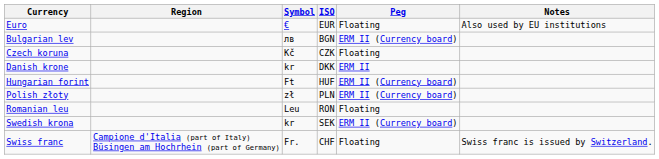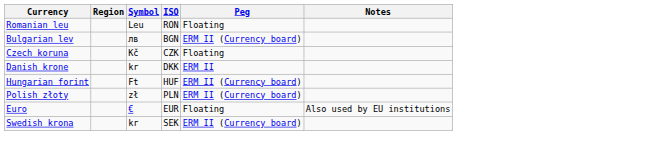 <table class="wikitable sortable">
 <tr>
 <th>Currency</th>
 <th>Region</th>
 <th class="unsortable"><a href='#'>Symbol</a></th>
 <th><a href='#'>ISO</a></th>
 <th><a href='#'>Peg</a></th>
 <th class="unsortable">Notes</th>
 </tr>
 <tr>
-<td><a href='#'>Euro</a></td>
+<td><a href='#'>Romanian leu</a></td>
 <td></td>
-<td><a href='#'>€</a></td>
-<td><code>EUR</code></td>
+<td>Leu</td>
+<td><code>RON</code></td>
 <td>Floating</td>
-<td>Also used by EU institutions</td>
+<td></td>
 </tr>
 <tr>
 <td><a href='#'>Bulgarian lev</a></td>
 <td></td>
 <td>лв</td>
 <td><code>BGN</code></td>
 <td><a href='#'>ERM II</a> (<a href='#'>Currency board</a>)</td>
 <td></td>
 </tr>
 <tr>
 <td><a href='#'>Czech koruna</a></td>
 <td></td>
 <td>Kč</td>
 <td><code>CZK</code></td>
 <td>Floating</td>
 <td></td>
 </tr>
 <tr>
 <td><a href='#'>Danish krone</a></td>
 <td></td>
 <td>kr</td>
 <td><code>DKK</code></td>
 <td><a href='#'>ERM II</a></td>
 <td></td>
 </tr>
 <tr>
 <td><a href='#'>Hungarian forint</a></td>
 <td></td>
 <td>Ft</td>
 <td><code>HUF</code></td>
 <td><a href='#'>ERM II</a> (<a href='#'>Currency board</a>)</td>
 <td></td>
 </tr>
 <tr>
 <td><a href='#'>Polish złoty</a></td>
 <td></td>
 <td>zł</td>
 <td><code>PLN</code></td>
 <td><a href='#'>ERM II</a> (<a href='#'>Currency board</a>)</td>
 <td></td>
 </tr>
 <tr>
-<td><a href='#'>Romanian leu</a></td>
+<td><a href='#'>Euro</a></td>
 <td></td>
-<td>Leu</td>
-<td><code>RON</code></td>
+<td><a href='#'>€</a></td>
+<td><code>EUR</code></td>
 <td>Floating</td>
-<td></td>
+<td>Also used by EU institutions</td>
 </tr>
 <tr>
 <td><a href='#'>Swedish krona</a></td>
 <td></td>
 <td>kr</td>
 <td><code>SEK</code></td>
 <td><a href='#'>ERM II</a> (<a href='#'>Currency board</a>)</td>
 <td></td>
 </tr>
-<tr>
-<td><a href='#'>Swiss franc</a></td>
-<td> <a href='#'>Campione d'Italia</a> <small>(part of Italy)</small><br> <a href='#'>Büsingen am Hochrhein</a> <small>(part of Germany)</small></td>
-<td>Fr.</td>
-<td><code>CHF</code></td>
-<td>Floating</td>
-<td>Swiss franc is issued by <a href='#'>Switzerland</a>.</td>
-</tr>
 </table>
